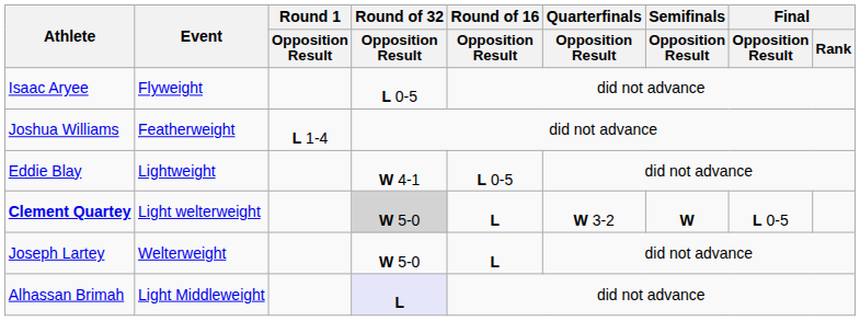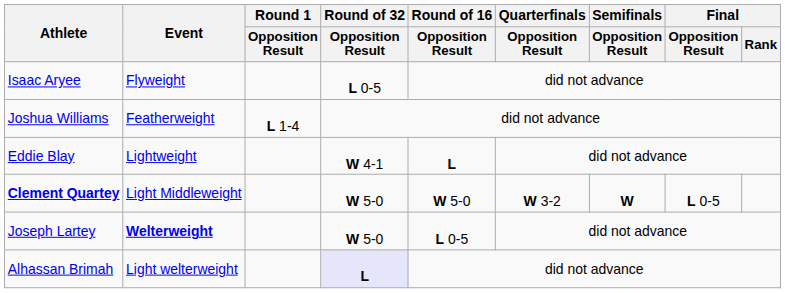 <table class="wikitable" style="font-size:90%">
 <tr>
 <th rowspan="2">Athlete</th>
 <th rowspan="2">Event</th>
 <th>Round 1</th>
 <th>Round of 32</th>
 <th>Round of 16</th>
 <th>Quarterfinals</th>
 <th>Semifinals</th>
 <th colspan=2>Final</th>
 </tr>
 <tr style="font-size:95%">
 <th>Opposition<br>Result</th>
 <th>Opposition<br>Result</th>
 <th>Opposition<br>Result</th>
 <th>Opposition<br>Result</th>
 <th>Opposition<br>Result</th>
 <th>Opposition<br>Result</th>
 <th>Rank</th>
 </tr>
 <tr align=center>
 <td align=left><a href='#'>Isaac Aryee</a></td>
 <td align=left><a href='#'>Flyweight</a></td>
 <td></td>
 <td><br><strong>L</strong> 0-5</td>
 <td colspan=5>did not advance</td>
 </tr>
 <tr align=center>
 <td align=left><a href='#'>Joshua Williams</a></td>
 <td align=left><a href='#'>Featherweight</a></td>
 <td><br><strong>L</strong> 1-4</td>
 <td colspan=6>did not advance</td>
 </tr>
 <tr align=center>
 <td align=left><a href='#'>Eddie Blay</a></td>
 <td align=left><a href='#'>Lightweight</a></td>
 <td></td>
 <td><br><strong>W</strong> 4-1</td>
-<td><br><strong>L</strong> 0-5</td>
+<td><br><strong>L</strong> </td>
 <td colspan=4>did not advance</td>
 </tr>
 <tr align=center>
 <td align=left><strong><a href='#'>Clement Quartey</a></strong></td>
-<td align=left><a href='#'>Light welterweight</a></td>
+<td align=left><a href='#'>Light Middleweight</a></td>
 <td></td>
-<td style="background: lightgrey;"><br><strong>W</strong> 5-0</td>
-<td><br><strong>L</strong> </td>
+<td><br><strong>W</strong> 5-0</td>
+<td><br><strong>W</strong> 5-0</td>
 <td><br><strong>W</strong> 3-2</td>
 <td><br><strong>W</strong> </td>
 <td><br><strong>L</strong> 0-5</td>
 <td></td>
 </tr>
 <tr align=center>
 <td align=left><a href='#'>Joseph Lartey</a></td>
-<td align=left><a href='#'>Welterweight</a></td>
+<td align=left><strong><a href='#'>Welterweight</a></strong></td>
 <td></td>
 <td><br><strong>W</strong> 5-0</td>
-<td><br><strong>L</strong> </td>
+<td><br><strong>L</strong> 0-5</td>
 <td colspan=4>did not advance</td>
 </tr>
 <tr align=center>
 <td align=left><a href='#'>Alhassan Brimah</a></td>
-<td align=left><a href='#'>Light Middleweight</a></td>
+<td align=left><a href='#'>Light welterweight</a></td>
 <td></td>
 <td style="background: lavender;"><br><strong>L</strong> </td>
 <td colspan=5>did not advance</td>
 </tr>
 </table>
